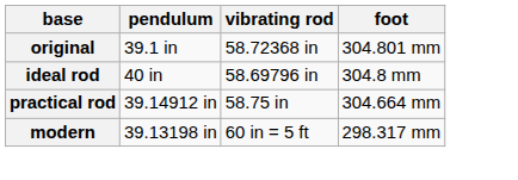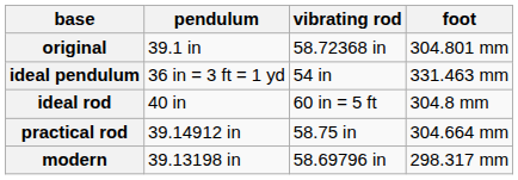 <table class="wikitable right">
 <tr>
 <th>base</th>
 <th>pendulum</th>
 <th>vibrating rod</th>
 <th>foot</th>
 </tr>
 <tr>
 <th>original</th>
 <td>39.1 in</td>
 <td>58.72368 in</td>
 <td>304.801 mm</td>
 </tr>
 <tr>
+<th>ideal pendulum</th>
+<td>36 in = 3 ft = 1 yd</td>
+<td>54 in</td>
+<td>331.463 mm</td>
+</tr>
+<tr>
 <th>ideal rod</th>
 <td>40 in</td>
-<td>58.69796 in</td>
+<td>60 in = 5 ft</td>
 <td>304.8 mm</td>
 </tr>
 <tr>
 <th>practical rod</th>
 <td>39.14912 in</td>
 <td>58.75 in</td>
 <td>304.664 mm</td>
 </tr>
 <tr>
 <th>modern</th>
 <td>39.13198 in</td>
-<td>60 in = 5 ft</td>
+<td>58.69796 in</td>
 <td>298.317 mm</td>
 </tr>
 </table>
